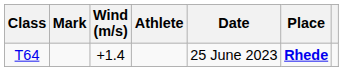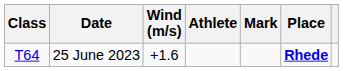 <table class="wikitable sortable sticky-header">
 <tr>
 <th>Class</th>
-<th>Mark</th>
+<th>Date</th>
 <th>Wind<br>(m/s)</th>
 <th>Athlete</th>
-<th>Date</th>
+<th>Mark</th>
 <th>Place</th>
 <th></th>
 </tr>
 <tr>
 <td align="center"><a href='#'>T64</a></td>
+<td>25 June 2023</td>
+<td align="center">+1.6</td>
 <td></td>
-<td align="center">+1.4</td>
 <td></td>
-<td>25 June 2023</td>
 <td><strong><a href='#'>Rhede</a></strong></td>
 <td></td>
 </tr>
 </table>
